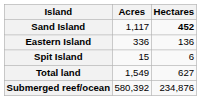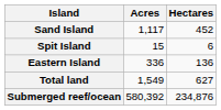 <table class="wikitable plainrowheaders sortable" style="text-align: right;">
 <tr>
 <th scope="col">Island</th>
 <th scope="col">Acres</th>
 <th scope="col">Hectares</th>
 </tr>
 <tr>
 <th scope="row">Sand Island</th>
 <td>1,117</td>
-<td><strong>452</strong></td>
+<td>452</td>
+</tr>
+<tr>
+<th scope="row">Spit Island</th>
+<td>15</td>
+<td>6</td>
 </tr>
 <tr>
 <th scope="row">Eastern Island</th>
 <td>336</td>
 <td>136</td>
-</tr>
-<tr>
-<th scope="row">Spit Island</th>
-<td>15</td>
-<td>6</td>
 </tr>
 <tr>
 <th scope="row">Total land</th>
 <td>1,549</td>
 <td>627</td>
 </tr>
 <tr>
 <th scope="row">Submerged reef/ocean</th>
 <td>580,392</td>
 <td>234,876</td>
 </tr>
 </table>
